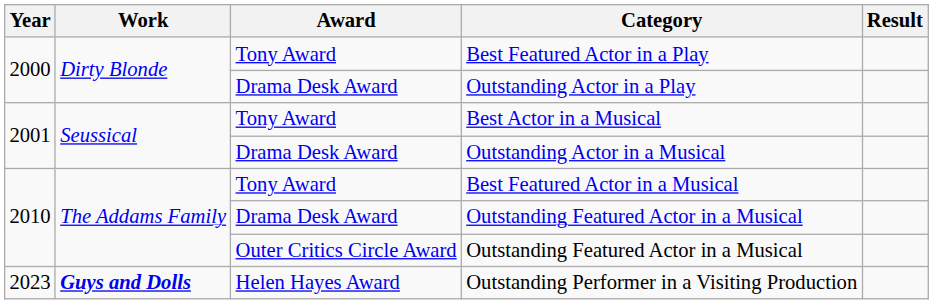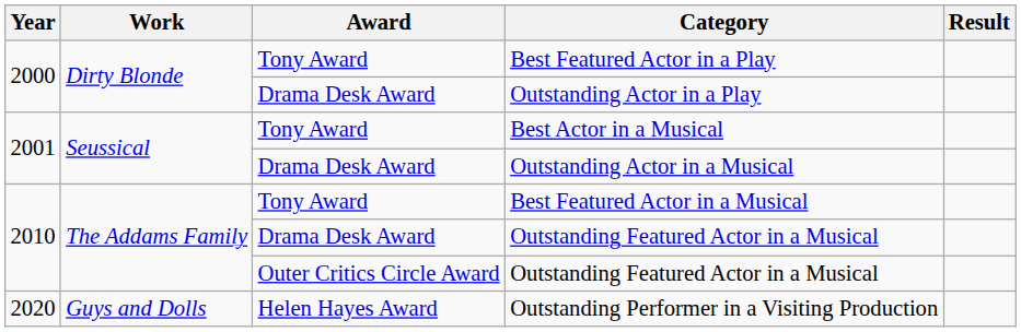 <table class="wikitable">
 <tr>
 <th>Year</th>
 <th>Work</th>
 <th>Award</th>
 <th>Category</th>
 <th>Result</th>
 </tr>
 <tr>
 <td rowspan=2>2000</td>
 <td rowspan=2><em><a href='#'>Dirty Blonde</a></em></td>
 <td><a href='#'>Tony Award</a></td>
 <td><a href='#'>Best Featured Actor in a Play</a></td>
 <td></td>
 </tr>
 <tr>
 <td><a href='#'>Drama Desk Award</a></td>
 <td><a href='#'>Outstanding Actor in a Play</a></td>
 <td></td>
 </tr>
 <tr>
 <td rowspan=2>2001</td>
 <td rowspan=2><em><a href='#'>Seussical</a></em></td>
 <td><a href='#'>Tony Award</a></td>
 <td><a href='#'>Best Actor in a Musical</a></td>
 <td></td>
 </tr>
 <tr>
 <td><a href='#'>Drama Desk Award</a></td>
 <td><a href='#'>Outstanding Actor in a Musical</a></td>
 <td></td>
 </tr>
 <tr>
 <td rowspan=3>2010</td>
 <td rowspan=3><em><a href='#'>The Addams Family</a></em></td>
 <td><a href='#'>Tony Award</a></td>
 <td><a href='#'>Best Featured Actor in a Musical</a></td>
 <td></td>
 </tr>
 <tr>
 <td><a href='#'>Drama Desk Award</a></td>
 <td><a href='#'>Outstanding Featured Actor in a Musical</a></td>
 <td></td>
 </tr>
 <tr>
 <td><a href='#'>Outer Critics Circle Award</a></td>
 <td>Outstanding Featured Actor in a Musical</td>
 <td></td>
 </tr>
 <tr>
-<td>2023</td>
-<td><strong><em><a href='#'>Guys and Dolls</a></em></strong></td>
+<td>2020</td>
+<td><em><a href='#'>Guys and Dolls</a></em></td>
 <td><a href='#'>Helen Hayes Award</a></td>
 <td>Outstanding Performer in a Visiting Production</td>
 <td></td>
 </tr>
 </table>
